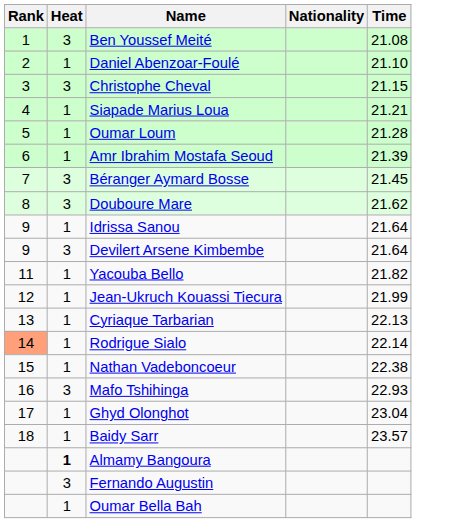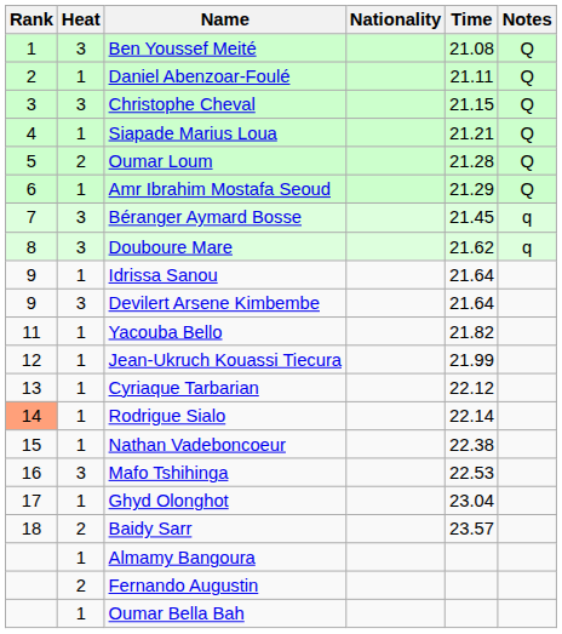 <table class="wikitable sortable" style="text-align:center; font-size:95%">
 <tr>
 <th>Rank</th>
 <th>Heat</th>
 <th>Name</th>
 <th>Nationality</th>
 <th>Time</th>
+<th>Notes</th>
 </tr>
 <tr bgcolor=ccffcc>
 <td>1</td>
 <td>3</td>
 <td align=left><a href='#'>Ben Youssef Meité</a></td>
 <td align=left></td>
 <td>21.08</td>
+<td>Q</td>
 </tr>
 <tr bgcolor=ccffcc>
 <td>2</td>
 <td>1</td>
 <td align=left><a href='#'>Daniel Abenzoar-Foulé</a></td>
 <td align=left></td>
-<td>21.10</td>
+<td>21.11</td>
+<td>Q</td>
 </tr>
 <tr bgcolor=ccffcc>
 <td>3</td>
 <td>3</td>
 <td align=left><a href='#'>Christophe Cheval</a></td>
 <td align=left></td>
 <td>21.15</td>
+<td>Q</td>
 </tr>
 <tr bgcolor=ccffcc>
 <td>4</td>
 <td>1</td>
 <td align=left><a href='#'>Siapade Marius Loua</a></td>
 <td align=left></td>
 <td>21.21</td>
+<td>Q</td>
 </tr>
 <tr bgcolor=ccffcc>
 <td>5</td>
-<td>1</td>
+<td>2</td>
 <td align=left><a href='#'>Oumar Loum</a></td>
 <td align=left></td>
 <td>21.28</td>
+<td>Q</td>
 </tr>
 <tr bgcolor=ccffcc>
 <td>6</td>
 <td>1</td>
 <td align=left><a href='#'>Amr Ibrahim Mostafa Seoud</a></td>
 <td align=left></td>
-<td>21.39</td>
+<td>21.29</td>
+<td>Q</td>
 </tr>
 <tr bgcolor=ddffdd>
 <td>7</td>
 <td>3</td>
 <td align=left><a href='#'>Béranger Aymard Bosse</a></td>
 <td align=left></td>
 <td>21.45</td>
+<td>q</td>
 </tr>
 <tr bgcolor=ddffdd>
 <td>8</td>
 <td>3</td>
 <td align=left><a href='#'>Douboure Mare</a></td>
 <td align=left></td>
 <td>21.62</td>
+<td>q</td>
 </tr>
 <tr>
 <td>9</td>
 <td>1</td>
 <td align=left><a href='#'>Idrissa Sanou</a></td>
 <td align=left></td>
 <td>21.64</td>
+<td></td>
 </tr>
 <tr>
 <td>9</td>
 <td>3</td>
 <td align=left><a href='#'>Devilert Arsene Kimbembe</a></td>
 <td align=left></td>
 <td>21.64</td>
+<td></td>
 </tr>
 <tr>
 <td>11</td>
 <td>1</td>
 <td align=left><a href='#'>Yacouba Bello</a></td>
 <td align=left></td>
 <td>21.82</td>
+<td></td>
 </tr>
 <tr>
 <td>12</td>
 <td>1</td>
 <td align=left><a href='#'>Jean-Ukruch Kouassi Tiecura</a></td>
 <td align=left></td>
 <td>21.99</td>
+<td></td>
 </tr>
 <tr>
 <td>13</td>
 <td>1</td>
 <td align=left><a href='#'>Cyriaque Tarbarian</a></td>
 <td align=left></td>
-<td>22.13</td>
+<td>22.12</td>
+<td></td>
 </tr>
 <tr>
 <td style="background: lightsalmon;">14</td>
 <td>1</td>
 <td align=left><a href='#'>Rodrigue Sialo</a></td>
 <td align=left></td>
 <td>22.14</td>
+<td></td>
 </tr>
 <tr>
 <td>15</td>
 <td>1</td>
 <td align=left><a href='#'>Nathan Vadeboncoeur</a></td>
 <td align=left></td>
 <td>22.38</td>
+<td></td>
 </tr>
 <tr>
 <td>16</td>
 <td>3</td>
 <td align=left><a href='#'>Mafo Tshihinga</a></td>
 <td align=left></td>
-<td>22.93</td>
+<td>22.53</td>
+<td></td>
 </tr>
 <tr>
 <td>17</td>
 <td>1</td>
 <td align=left><a href='#'>Ghyd Olonghot</a></td>
 <td align=left></td>
 <td>23.04</td>
+<td></td>
 </tr>
 <tr>
 <td>18</td>
-<td>1</td>
+<td>2</td>
 <td align=left><a href='#'>Baidy Sarr</a></td>
 <td align=left></td>
 <td>23.57</td>
-</tr>
-<tr>
-<td></td>
-<td><strong>1</strong></td>
-<td align=left><a href='#'>Almamy Bangoura</a></td>
-<td align=left></td>
 <td></td>
 </tr>
 <tr>
 <td></td>
-<td>3</td>
+<td>1</td>
+<td align=left><a href='#'>Almamy Bangoura</a></td>
+<td align=left></td>
+<td></td>
+<td></td>
+</tr>
+<tr>
+<td></td>
+<td>2</td>
 <td align=left><a href='#'>Fernando Augustin</a></td>
 <td align=left></td>
+<td></td>
 <td></td>
 </tr>
 <tr>
 <td></td>
 <td>1</td>
 <td align=left><a href='#'>Oumar Bella Bah</a></td>
 <td align=left></td>
 <td></td>
+<td></td>
 </tr>
 </table>
